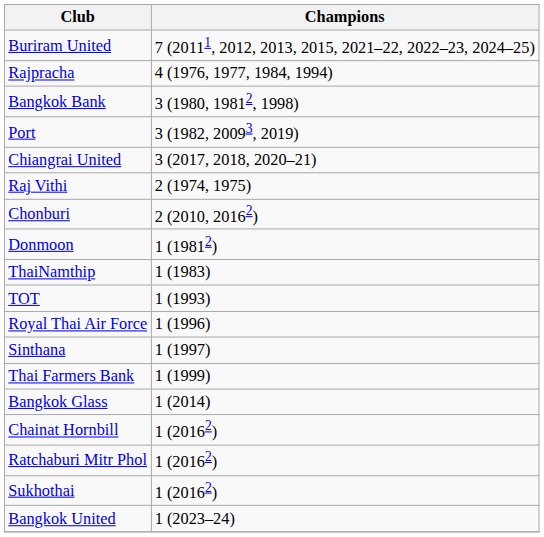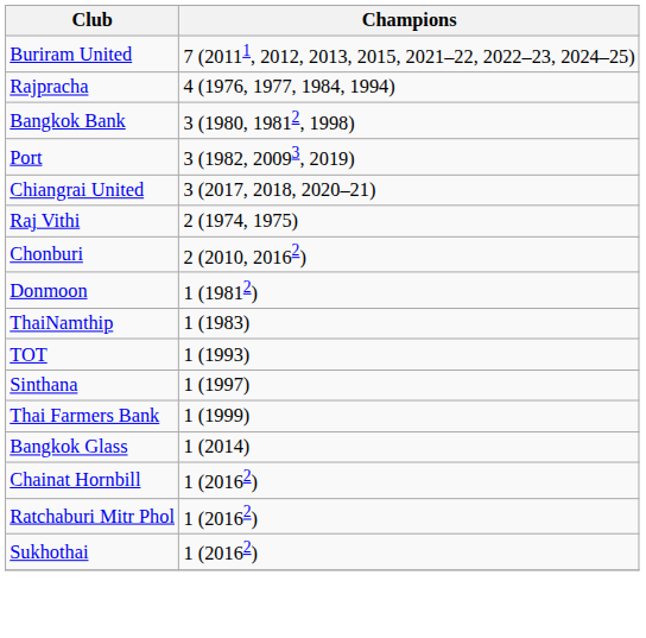 <table class="wikitable sortable">
 <tr>
 <th>Club</th>
 <th>Champions</th>
 </tr>
 <tr>
 <td><a href='#'>Buriram United</a></td>
 <td>7 (2011<sup><a href='#'>1</a></sup>, 2012, 2013, 2015, 2021–22, 2022–23, 2024–25)</td>
 </tr>
 <tr>
 <td><a href='#'>Rajpracha</a></td>
 <td>4 (1976, 1977, 1984, 1994)</td>
 </tr>
 <tr>
 <td><a href='#'>Bangkok Bank</a></td>
 <td>3 (1980, 1981<sup><a href='#'>2</a></sup>, 1998)</td>
 </tr>
 <tr>
 <td><a href='#'>Port</a></td>
 <td>3 (1982, 2009<sup><a href='#'>3</a></sup>, 2019)</td>
 </tr>
 <tr>
 <td><a href='#'>Chiangrai United</a></td>
 <td>3 (2017, 2018, 2020–21)</td>
 </tr>
 <tr>
 <td><a href='#'>Raj Vithi</a></td>
 <td>2 (1974, 1975)</td>
 </tr>
 <tr>
 <td><a href='#'>Chonburi</a></td>
 <td>2 (2010, 2016<sup><a href='#'>2</a></sup>)</td>
 </tr>
 <tr>
 <td><a href='#'>Donmoon</a></td>
 <td>1 (1981<sup><a href='#'>2</a></sup>)</td>
 </tr>
 <tr>
 <td><a href='#'>ThaiNamthip</a></td>
 <td>1 (1983)</td>
 </tr>
 <tr>
 <td><a href='#'>TOT</a></td>
 <td>1 (1993)</td>
 </tr>
 <tr>
-<td><a href='#'>Royal Thai Air Force</a></td>
-<td>1 (1996)</td>
-</tr>
-<tr>
 <td><a href='#'>Sinthana</a></td>
 <td>1 (1997)</td>
 </tr>
 <tr>
 <td><a href='#'>Thai Farmers Bank</a></td>
 <td>1 (1999)</td>
 </tr>
 <tr>
 <td><a href='#'>Bangkok Glass</a></td>
 <td>1 (2014)</td>
 </tr>
 <tr>
 <td><a href='#'>Chainat Hornbill</a></td>
 <td>1 (2016<sup><a href='#'>2</a></sup>)</td>
 </tr>
 <tr>
 <td><a href='#'>Ratchaburi Mitr Phol</a></td>
 <td>1 (2016<sup><a href='#'>2</a></sup>)</td>
 </tr>
 <tr>
 <td><a href='#'>Sukhothai</a></td>
 <td>1 (2016<sup><a href='#'>2</a></sup>)</td>
 </tr>
 <tr>
-<td><a href='#'>Bangkok United</a></td>
-<td>1 (2023–24)</td>
-</tr>
-<tr>
 </tr>
 </table>
